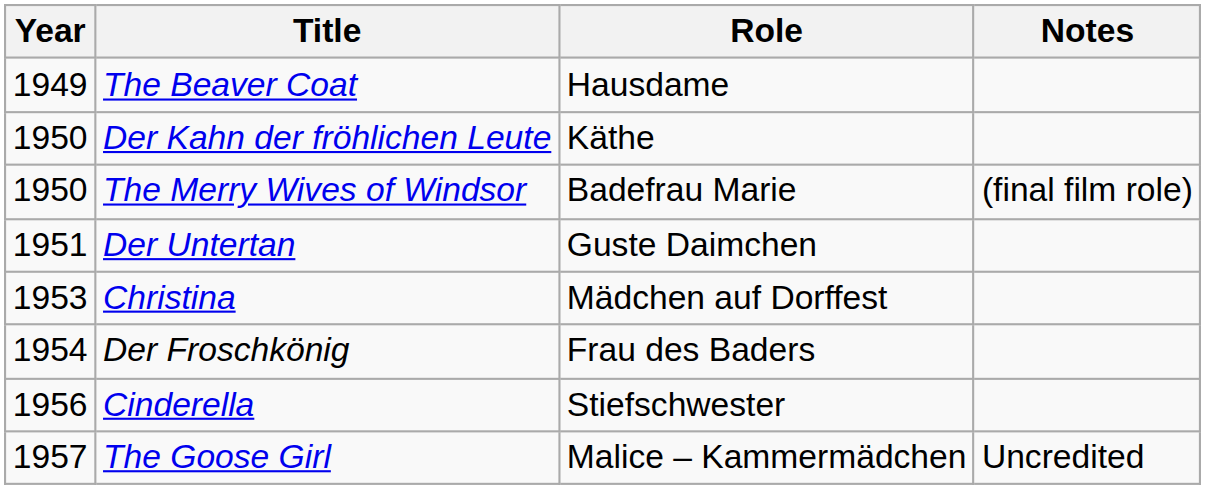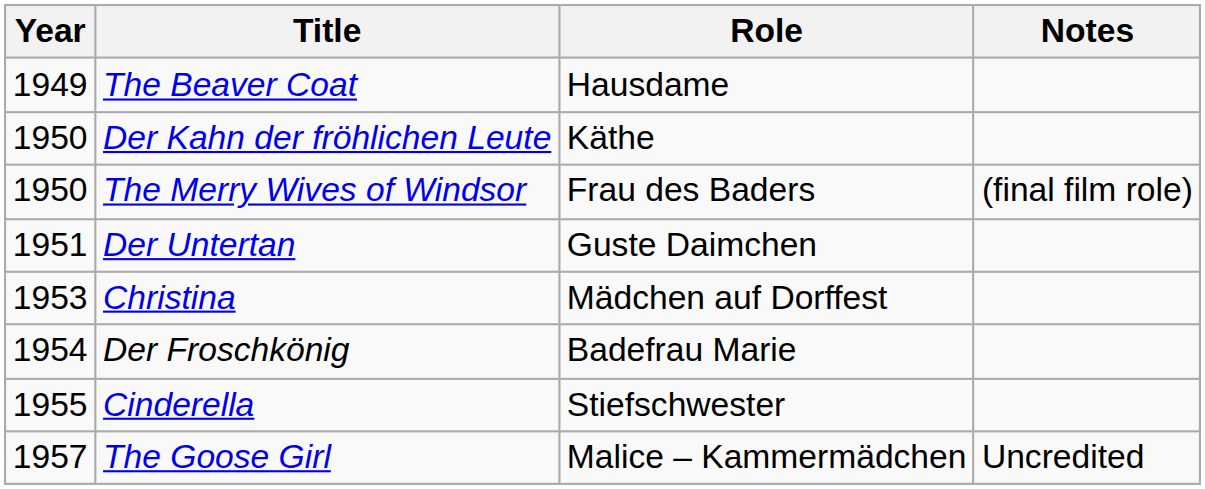 <table class="wikitable sortable">
 <tr>
 <th>Year</th>
 <th>Title</th>
 <th>Role</th>
 <th class="unsortable">Notes</th>
 </tr>
 <tr>
 <td>1949</td>
 <td><em><a href='#'>The Beaver Coat</a></em></td>
 <td>Hausdame</td>
 <td></td>
 </tr>
 <tr>
 <td>1950</td>
 <td><em><a href='#'>Der Kahn der fröhlichen Leute</a></em></td>
 <td>Käthe</td>
 <td></td>
 </tr>
 <tr>
 <td>1950</td>
 <td><em><a href='#'>The Merry Wives of Windsor</a></em></td>
-<td>Badefrau Marie</td>
+<td>Frau des Baders</td>
 <td>(final film role)</td>
 </tr>
 <tr>
 <td>1951</td>
 <td><em><a href='#'>Der Untertan</a></em></td>
 <td>Guste Daimchen</td>
 <td></td>
 </tr>
 <tr>
 <td>1953</td>
 <td><em><a href='#'>Christina</a></em></td>
 <td>Mädchen auf Dorffest</td>
 <td></td>
 </tr>
 <tr>
 <td>1954</td>
 <td><em>Der Froschkönig</em></td>
-<td>Frau des Baders</td>
+<td>Badefrau Marie</td>
 <td></td>
 </tr>
 <tr>
-<td>1956</td>
+<td>1955</td>
 <td><em><a href='#'>Cinderella</a></em></td>
 <td>Stiefschwester</td>
 <td></td>
 </tr>
 <tr>
 <td>1957</td>
 <td><em><a href='#'>The Goose Girl</a></em></td>
 <td>Malice – Kammermädchen</td>
 <td>Uncredited</td>
 </tr>
 </table>
